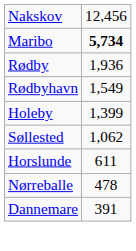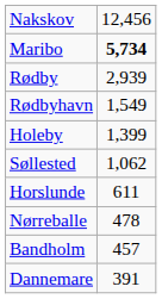 <table class="wikitable" style="margin-right:1em">
 <tr>
 <td><a href='#'>Nakskov</a></td>
 <td align="center">12,456</td>
 </tr>
 <tr>
 <td><a href='#'>Maribo</a></td>
 <td align="center"><strong>5,734</strong></td>
 </tr>
 <tr>
 <td><a href='#'>Rødby</a></td>
-<td align="center">1,936</td>
+<td align="center">2,939</td>
 </tr>
 <tr>
 <td><a href='#'>Rødbyhavn</a></td>
 <td align="center">1,549</td>
 </tr>
 <tr>
 <td><a href='#'>Holeby</a></td>
 <td align="center">1,399</td>
 </tr>
 <tr>
 <td><a href='#'>Søllested</a></td>
 <td align="center">1,062</td>
 </tr>
 <tr>
 <td><a href='#'>Horslunde</a></td>
 <td align="center">611</td>
 </tr>
 <tr>
 <td><a href='#'>Nørreballe</a></td>
 <td align="center">478</td>
 </tr>
 <tr>
+<td><a href='#'>Bandholm</a></td>
+<td align="center">457</td>
+</tr>
+<tr>
 <td><a href='#'>Dannemare</a></td>
 <td align="center">391</td>
 </tr>
 </table>
